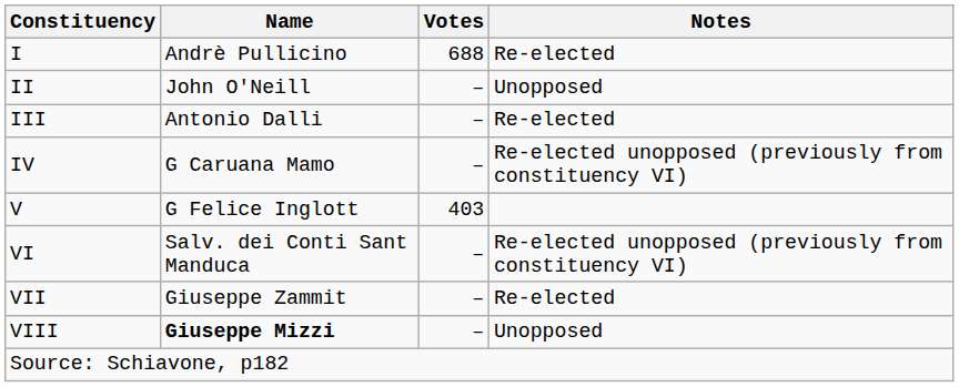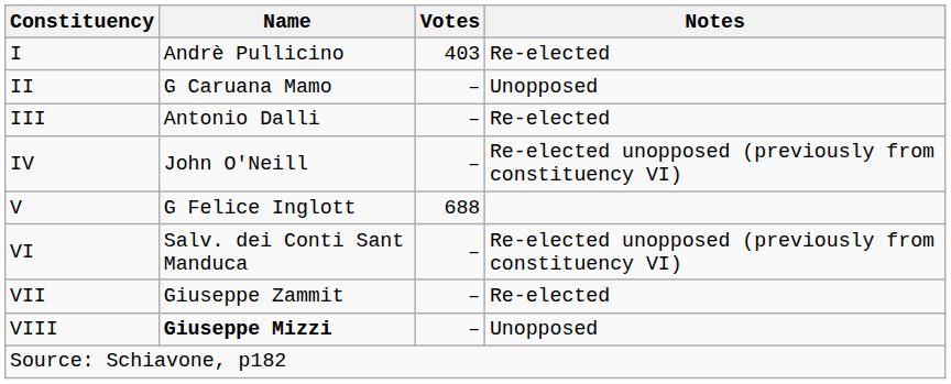 <table class=wikitable style=text-align:left>
 <tr>
 <th>Constituency</th>
 <th>Name</th>
 <th>Votes</th>
 <th>Notes</th>
 </tr>
 <tr>
 <td>I</td>
 <td>Andrè Pullicino</td>
-<td align=right>688</td>
+<td align=right>403</td>
 <td>Re-elected</td>
 </tr>
 <tr>
 <td>II</td>
-<td>John O'Neill</td>
+<td>G Caruana Mamo</td>
 <td align=right>–</td>
 <td>Unopposed</td>
 </tr>
 <tr>
 <td>III</td>
 <td>Antonio Dalli</td>
 <td align=right>–</td>
 <td>Re-elected</td>
 </tr>
 <tr>
 <td>IV</td>
-<td>G Caruana Mamo</td>
+<td>John O'Neill</td>
 <td align=right>–</td>
 <td>Re-elected unopposed (previously from constituency VI)</td>
 </tr>
 <tr>
 <td>V</td>
 <td>G Felice Inglott</td>
-<td align=right>403</td>
+<td align=right>688</td>
 <td></td>
 </tr>
 <tr>
 <td>VI</td>
 <td>Salv. dei Conti Sant Manduca</td>
 <td align=right>–</td>
 <td>Re-elected unopposed (previously from constituency VI)</td>
 </tr>
 <tr>
 <td>VII</td>
 <td>Giuseppe Zammit</td>
 <td align=right>–</td>
 <td>Re-elected</td>
 </tr>
 <tr>
 <td>VIII</td>
 <td><strong>Giuseppe Mizzi</strong></td>
 <td align=right>–</td>
 <td>Unopposed</td>
 </tr>
 <tr>
 <td colspan=4>Source: Schiavone, p182</td>
 </tr>
 </table>
